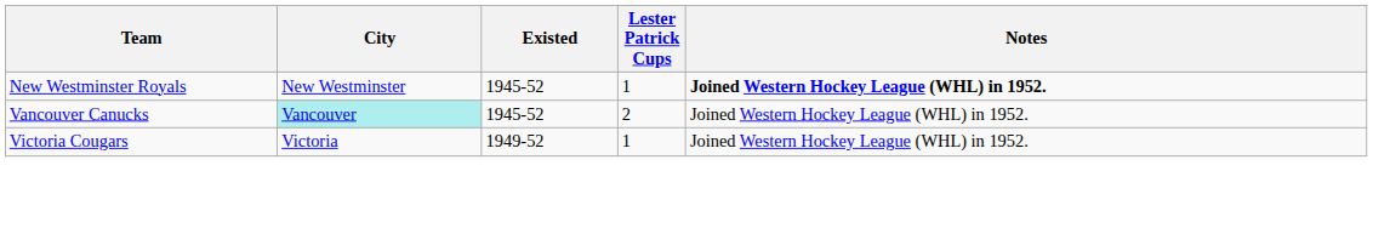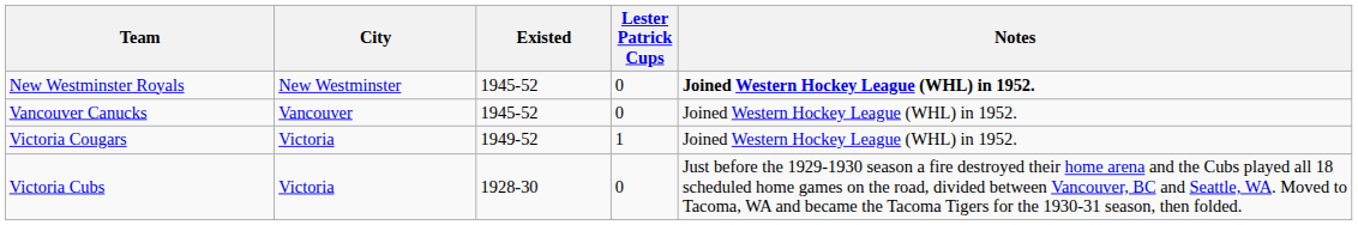 <table class="wikitable">
 <tr>
 <th bgcolor="#DDDDFF" width="20%">Team</th>
 <th bgcolor="#DDDDFF" width="15%">City</th>
 <th bgcolor="#DDDDFF" width="10%">Existed</th>
 <th bgcolor="#DDDDFF" width="5%"><a href='#'>Lester Patrick Cups</a></th>
 <th bgcolor="#DDDDFF" width="50%">Notes</th>
 </tr>
 <tr>
 <td><a href='#'>New Westminster Royals</a></td>
 <td><a href='#'>New Westminster</a></td>
 <td>1945-52</td>
-<td>1</td>
+<td>0</td>
 <td><strong>Joined <a href='#'>Western Hockey League</a> (WHL) in 1952.</strong></td>
 </tr>
 <tr>
 <td><a href='#'>Vancouver Canucks</a></td>
-<td style="background: paleturquoise;"><a href='#'>Vancouver</a></td>
+<td><a href='#'>Vancouver</a></td>
 <td>1945-52</td>
-<td>2</td>
+<td>0</td>
 <td>Joined <a href='#'>Western Hockey League</a> (WHL) in 1952.</td>
 </tr>
 <tr>
 <td><a href='#'>Victoria Cougars</a></td>
 <td><a href='#'>Victoria</a></td>
 <td>1949-52</td>
 <td>1</td>
 <td>Joined <a href='#'>Western Hockey League</a> (WHL) in 1952.</td>
 </tr>
+<tr>
+<td><a href='#'>Victoria Cubs</a></td>
+<td><a href='#'>Victoria</a></td>
+<td>1928-30</td>
+<td>0</td>
+<td>Just before the 1929-1930 season a fire destroyed their <a href='#'>home arena</a> and the Cubs played all 18 scheduled home games on the road, divided between <a href='#'>Vancouver, BC</a> and <a href='#'>Seattle, WA</a>. Moved to Tacoma, WA and became the Tacoma Tigers for the 1930-31 season, then folded.</td>
+</tr>
 </table>
